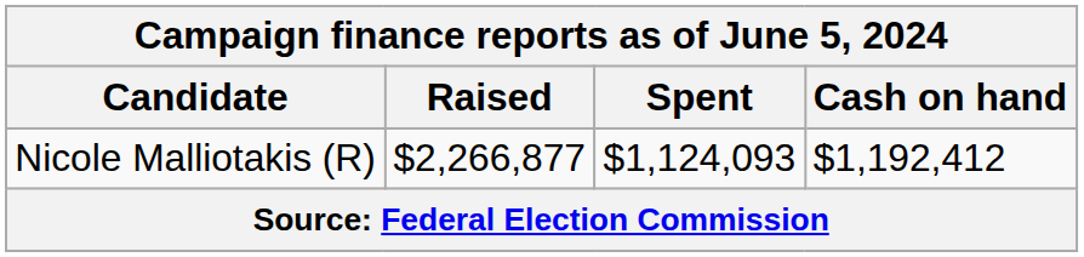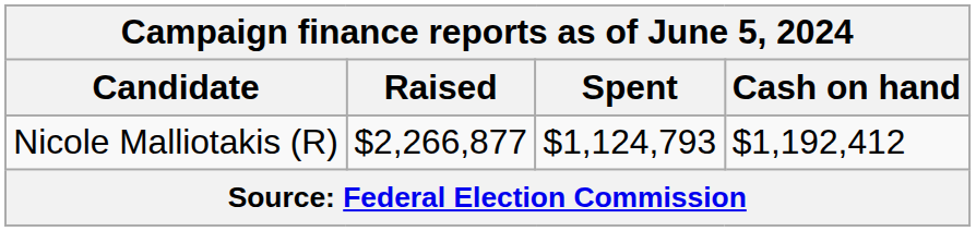 <table class="wikitable sortable">
 <tr>
 <th colspan=4>Campaign finance reports as of June 5, 2024</th>
 </tr>
 <tr style="text-align:center;">
 <th>Candidate</th>
 <th>Raised</th>
 <th>Spent</th>
 <th>Cash on hand</th>
 </tr>
 <tr>
 <td>Nicole Malliotakis (R)</td>
 <td>$2,266,877</td>
-<td>$1,124,093</td>
+<td>$1,124,793</td>
 <td>$1,192,412</td>
 </tr>
 <tr>
 <th colspan="4"><small>Source: <a href='#'>Federal Election Commission</a></small></th>
 </tr>
 </table>
